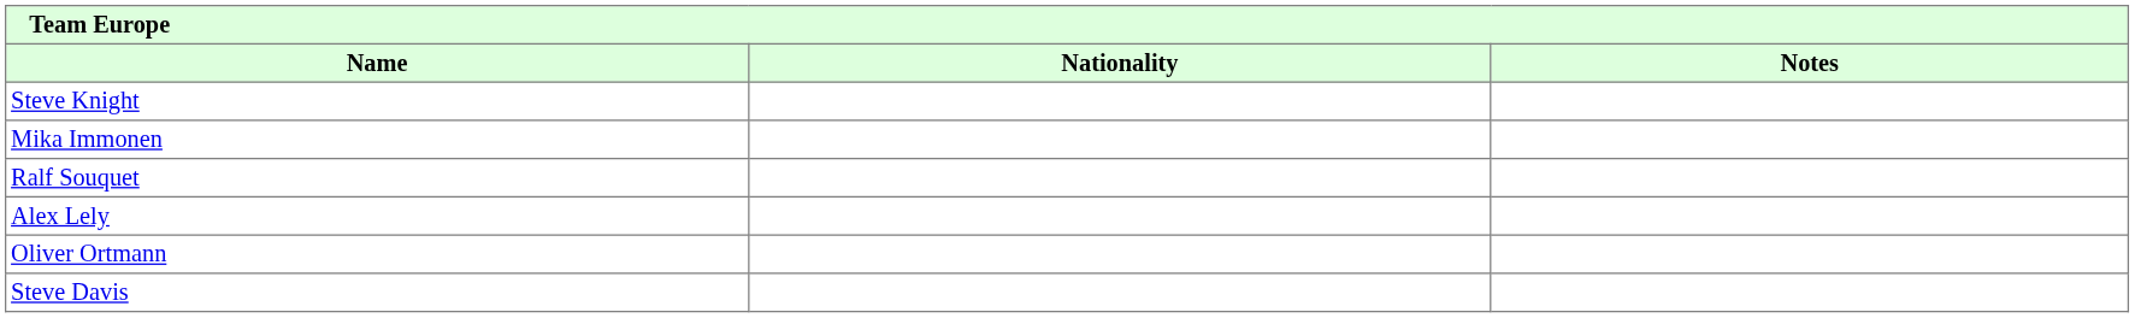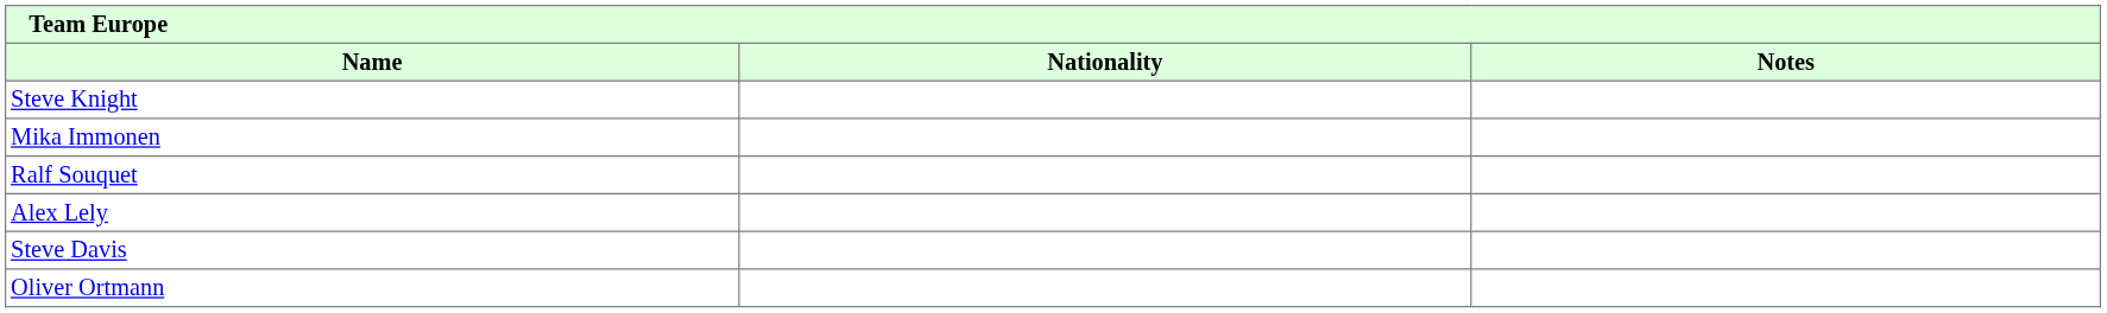 <table border="1" cellpadding="3" width="70%" style="border-collapse: collapse;">
 <tr bgcolor="#ddffdd">
 <td colspan=3>   <strong>Team Europe</strong></td>
 </tr>
 <tr bgcolor="#ddffdd">
 <th width=35%>Name</th>
 <th width=35%>Nationality</th>
 <th width=30%>Notes</th>
 </tr>
 <tr>
 <td><a href='#'>Steve Knight</a></td>
 <td></td>
 <td></td>
 </tr>
 <tr>
 <td><a href='#'>Mika Immonen</a></td>
 <td></td>
 <td></td>
 </tr>
 <tr>
 <td><a href='#'>Ralf Souquet</a></td>
 <td></td>
 <td></td>
 </tr>
 <tr>
 <td><a href='#'>Alex Lely</a></td>
 <td></td>
 <td></td>
 </tr>
 <tr>
+<td><a href='#'>Steve Davis</a></td>
+<td></td>
+<td></td>
+</tr>
+<tr>
 <td><a href='#'>Oliver Ortmann</a></td>
 <td></td>
 <td></td>
 </tr>
-<tr>
-<td><a href='#'>Steve Davis</a></td>
-<td></td>
-<td></td>
-</tr>
 </table>
